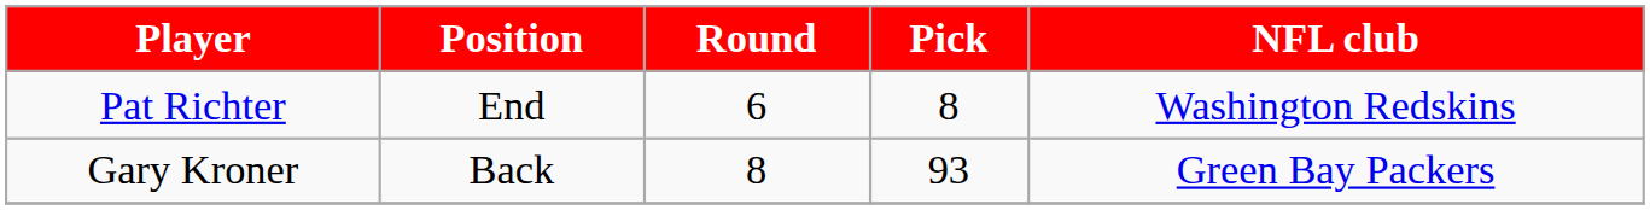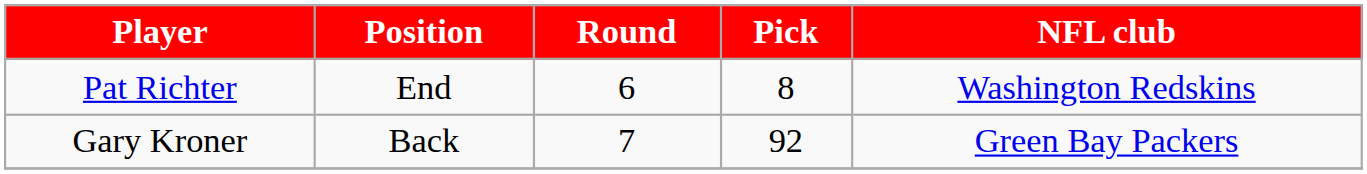 <table class="wikitable" width="50%">
 <tr align="center"  style="background:red;color:#FFFFFF;">
 <td><strong>Player</strong></td>
 <td><strong>Position</strong></td>
 <td><strong>Round</strong></td>
 <td><strong>Pick</strong></td>
 <td><strong>NFL club</strong></td>
 </tr>
 <tr align="center" bgcolor="">
 <td><a href='#'>Pat Richter</a></td>
 <td>End</td>
 <td>6</td>
 <td>8</td>
 <td><a href='#'>Washington Redskins</a></td>
 </tr>
 <tr align="center" bgcolor="">
 <td>Gary Kroner</td>
 <td>Back</td>
-<td>8</td>
-<td>93</td>
+<td>7</td>
+<td>92</td>
 <td><a href='#'>Green Bay Packers</a></td>
 </tr>
 <tr align="center" bgcolor="">
 </tr>
 </table>
